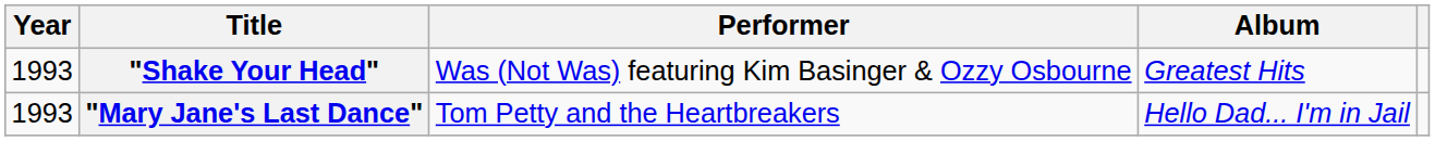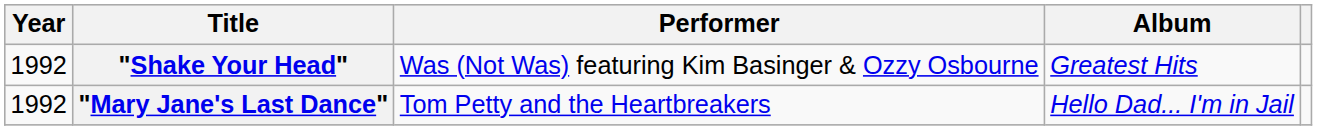 <table class="wikitable plainrowheaders" style="margin-right: 0;">
 <tr>
 <th scope="col">Year</th>
 <th scope="col">Title</th>
 <th scope="col">Performer</th>
 <th scope="col">Album</th>
 <th scope="col"></th>
 </tr>
 <tr>
-<td>1993</td>
+<td>1992</td>
 <th scope="row">"<a href='#'>Shake Your Head</a>"</th>
 <td><a href='#'>Was (Not Was)</a> featuring Kim Basinger & <a href='#'>Ozzy Osbourne</a></td>
 <td><em><a href='#'>Greatest Hits</a></em></td>
 <td style="text-align:center;"></td>
 </tr>
 <tr>
-<td>1993</td>
+<td>1992</td>
 <th scope="row">"<a href='#'>Mary Jane's Last Dance</a>"</th>
 <td><a href='#'>Tom Petty and the Heartbreakers</a></td>
 <td><em><a href='#'>Hello Dad... I'm in Jail</a></em></td>
 <td style="text-align:center;"></td>
 </tr>
 </table>
